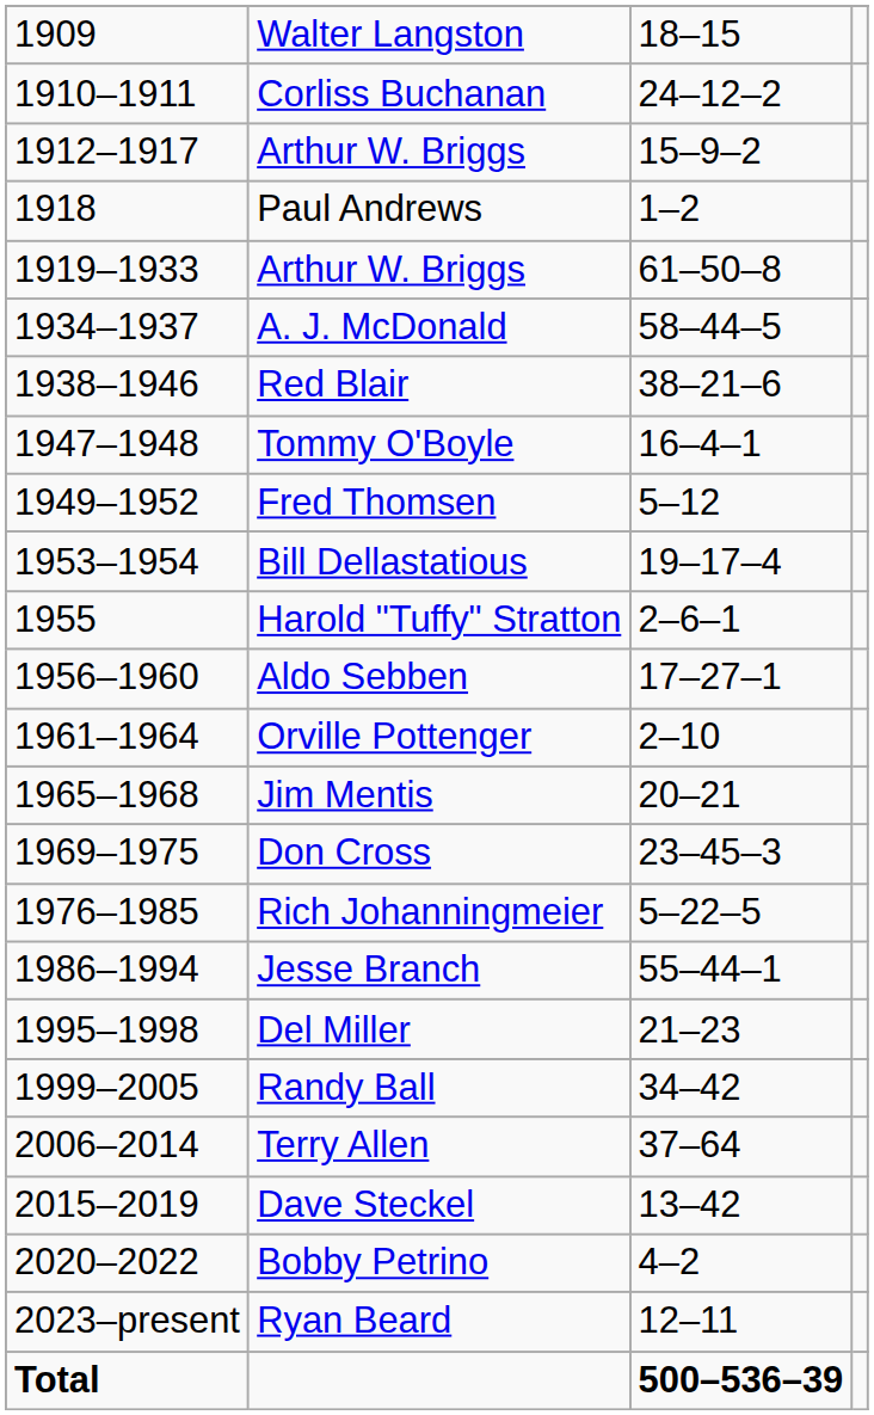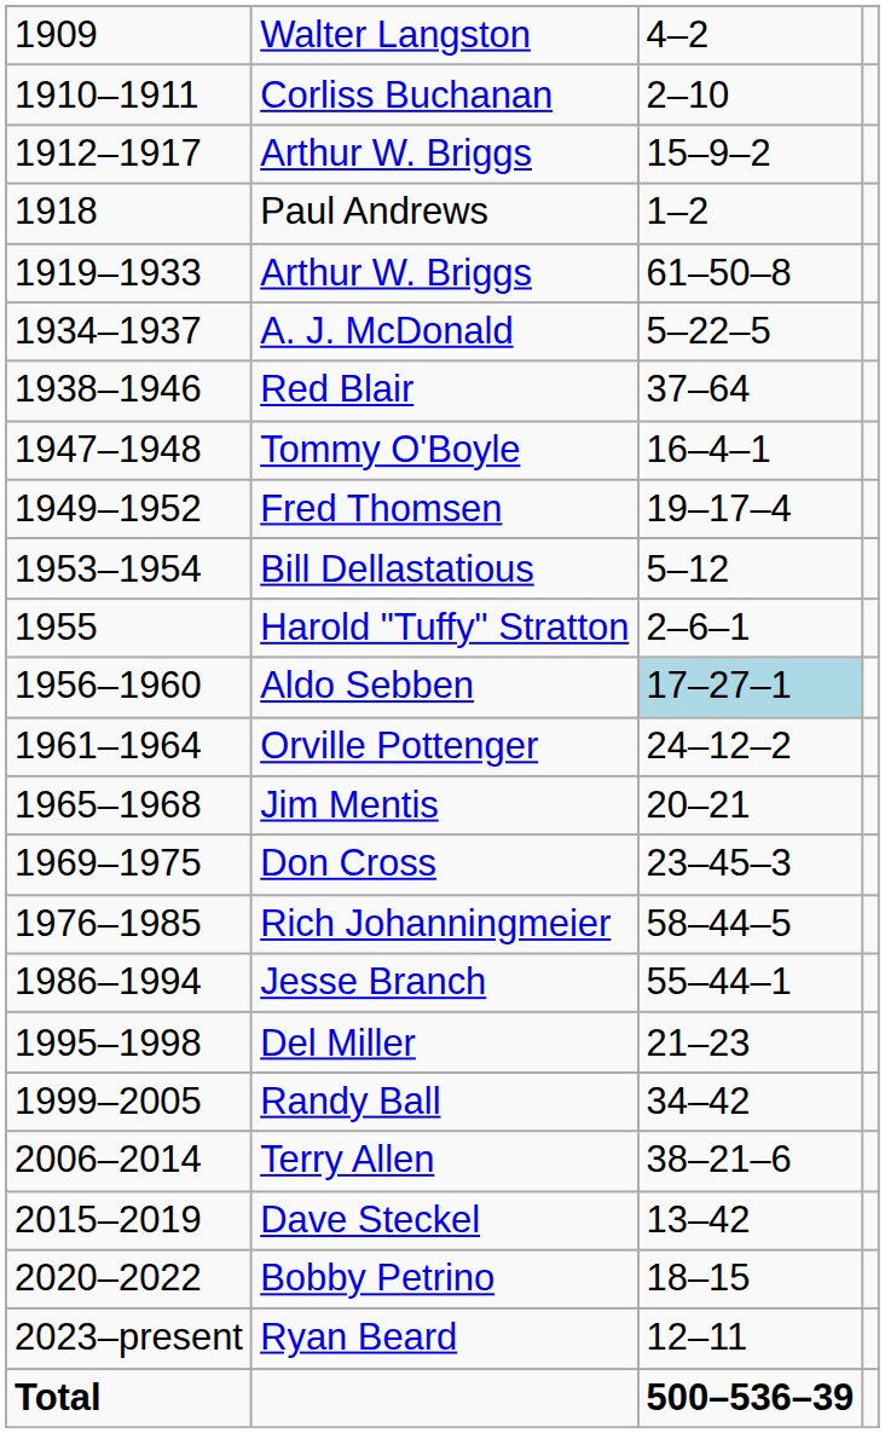 <table class="wikitable">
 <tr>
 </tr>
 <tr>
 <td>1909</td>
 <td><a href='#'>Walter Langston</a></td>
-<td>18–15</td>
+<td>4–2</td>
 <td></td>
 </tr>
 <tr>
 <td>1910–1911</td>
 <td><a href='#'>Corliss Buchanan</a></td>
-<td>24–12–2</td>
+<td>2–10</td>
 <td></td>
 </tr>
 <tr>
 <td>1912–1917</td>
 <td><a href='#'>Arthur W. Briggs</a></td>
 <td>15–9–2</td>
 <td></td>
 </tr>
 <tr>
 <td>1918</td>
 <td>Paul Andrews</td>
 <td>1–2</td>
 <td></td>
 </tr>
 <tr>
 <td>1919–1933</td>
 <td><a href='#'>Arthur W. Briggs</a></td>
 <td>61–50–8</td>
 <td></td>
 </tr>
 <tr>
 <td>1934–1937</td>
 <td><a href='#'>A. J. McDonald</a></td>
-<td>58–44–5</td>
+<td>5–22–5</td>
 <td></td>
 </tr>
 <tr>
 <td>1938–1946</td>
 <td><a href='#'>Red Blair</a></td>
-<td>38–21–6</td>
+<td>37–64</td>
 <td></td>
 </tr>
 <tr>
 <td>1947–1948</td>
 <td><a href='#'>Tommy O'Boyle</a></td>
 <td>16–4–1</td>
 <td></td>
 </tr>
 <tr>
 <td>1949–1952</td>
 <td><a href='#'>Fred Thomsen</a></td>
-<td>5–12</td>
+<td>19–17–4</td>
 <td></td>
 </tr>
 <tr>
 <td>1953–1954</td>
 <td><a href='#'>Bill Dellastatious</a></td>
-<td>19–17–4</td>
+<td>5–12</td>
 <td></td>
 </tr>
 <tr>
 <td>1955</td>
 <td><a href='#'>Harold "Tuffy" Stratton</a></td>
 <td>2–6–1</td>
 <td></td>
 </tr>
 <tr>
 <td>1956–1960</td>
 <td><a href='#'>Aldo Sebben</a></td>
-<td>17–27–1</td>
+<td style="background: lightblue;">17–27–1</td>
 <td></td>
 </tr>
 <tr>
 <td>1961–1964</td>
 <td><a href='#'>Orville Pottenger</a></td>
-<td>2–10</td>
+<td>24–12–2</td>
 <td></td>
 </tr>
 <tr>
 <td>1965–1968</td>
 <td><a href='#'>Jim Mentis</a></td>
 <td>20–21</td>
 <td></td>
 </tr>
 <tr>
 <td>1969–1975</td>
 <td><a href='#'>Don Cross</a></td>
 <td>23–45–3</td>
 <td></td>
 </tr>
 <tr>
 <td>1976–1985</td>
 <td><a href='#'>Rich Johanningmeier</a></td>
-<td>5–22–5</td>
+<td>58–44–5</td>
 <td></td>
 </tr>
 <tr>
 <td>1986–1994</td>
 <td><a href='#'>Jesse Branch</a></td>
 <td>55–44–1</td>
 <td></td>
 </tr>
 <tr>
 <td>1995–1998</td>
 <td><a href='#'>Del Miller</a></td>
 <td>21–23</td>
 <td></td>
 </tr>
 <tr>
 <td>1999–2005</td>
 <td><a href='#'>Randy Ball</a></td>
 <td>34–42</td>
 <td></td>
 </tr>
 <tr>
 <td>2006–2014</td>
 <td><a href='#'>Terry Allen</a></td>
-<td>37–64</td>
+<td>38–21–6</td>
 <td></td>
 </tr>
 <tr>
 <td>2015–2019</td>
 <td><a href='#'>Dave Steckel</a></td>
 <td>13–42</td>
 <td></td>
 </tr>
 <tr>
 <td>2020–2022</td>
 <td><a href='#'>Bobby Petrino</a></td>
-<td>4–2</td>
+<td>18–15</td>
 <td></td>
 </tr>
 <tr>
 <td>2023–present</td>
 <td><a href='#'>Ryan Beard</a></td>
 <td>12–11</td>
 <td></td>
 </tr>
 <tr>
 <td><strong>Total</strong></td>
 <td></td>
 <td><strong>500–536–39</strong></td>
 <td><strong></strong></td>
 </tr>
 </table>
